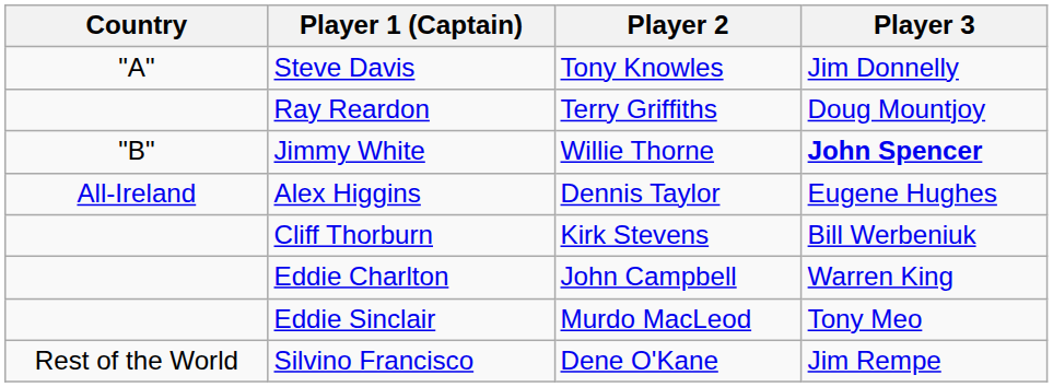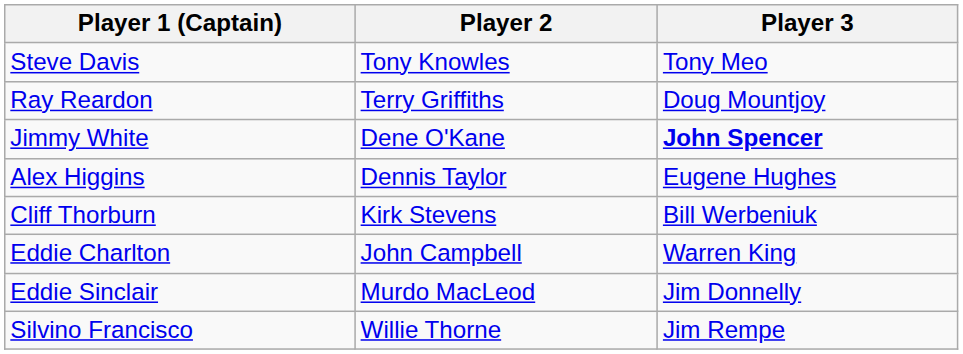 <table class="wikitable" width=50%>
 <tr>
-<th>Country</th>
 <th>Player 1 (Captain)</th>
 <th>Player 2</th>
 <th>Player 3</th>
 </tr>
 <tr bgcolor=>
-<td align="center"> "A"</td>
 <td><a href='#'>Steve Davis</a></td>
 <td><a href='#'>Tony Knowles</a></td>
-<td><a href='#'>Jim Donnelly</a></td>
+<td><a href='#'>Tony Meo</a></td>
 </tr>
 <tr bgcolor=>
-<td align="center"></td>
 <td><a href='#'>Ray Reardon</a></td>
 <td><a href='#'>Terry Griffiths</a></td>
 <td><a href='#'>Doug Mountjoy</a></td>
 </tr>
 <tr bgcolor=>
-<td align="center"> "B"</td>
 <td><a href='#'>Jimmy White</a></td>
-<td><a href='#'>Willie Thorne</a></td>
+<td> <a href='#'>Dene O'Kane</a></td>
 <td><strong><a href='#'>John Spencer</a></strong></td>
 </tr>
 <tr bgcolor=>
-<td align="center">  <a href='#'>All-Ireland</a></td>
 <td><a href='#'>Alex Higgins</a></td>
 <td><a href='#'>Dennis Taylor</a></td>
 <td><a href='#'>Eugene Hughes</a></td>
 </tr>
 <tr bgcolor=>
-<td align="center"></td>
 <td><a href='#'>Cliff Thorburn</a></td>
 <td><a href='#'>Kirk Stevens</a></td>
 <td><a href='#'>Bill Werbeniuk</a></td>
 </tr>
 <tr bgcolor=>
-<td align="center"></td>
 <td><a href='#'>Eddie Charlton</a></td>
 <td><a href='#'>John Campbell</a></td>
 <td><a href='#'>Warren King</a></td>
 </tr>
 <tr bgcolor=>
-<td align="center"></td>
 <td><a href='#'>Eddie Sinclair</a></td>
 <td><a href='#'>Murdo MacLeod</a></td>
-<td><a href='#'>Tony Meo</a></td>
+<td><a href='#'>Jim Donnelly</a></td>
 </tr>
 <tr bgcolor=>
-<td align="center">Rest of the World</td>
 <td> <a href='#'>Silvino Francisco</a></td>
-<td> <a href='#'>Dene O'Kane</a></td>
+<td><a href='#'>Willie Thorne</a></td>
 <td> <a href='#'>Jim Rempe</a></td>
 </tr>
 </table>
